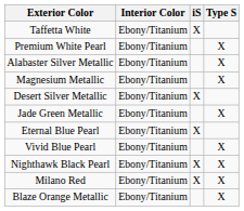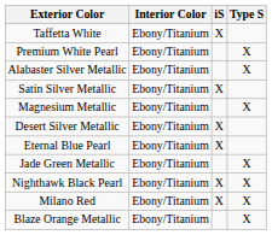 <table class="wikitable" Style="text-align:center">
 <tr>
 <th>Exterior Color</th>
 <th>Interior Color</th>
 <th>iS</th>
 <th>Type S</th>
 </tr>
 <tr>
 <td>Taffetta White</td>
 <td>Ebony/Titanium</td>
 <td>X</td>
 <td></td>
 </tr>
 <tr>
 <td>Premium White Pearl</td>
 <td>Ebony/Titanium</td>
 <td></td>
 <td>X</td>
 </tr>
 <tr>
 <td>Alabaster Silver Metallic</td>
 <td>Ebony/Titanium</td>
 <td></td>
 <td>X</td>
 </tr>
 <tr>
+<td>Satin Silver Metallic</td>
+<td>Ebony/Titanium</td>
+<td>X</td>
+<td></td>
+</tr>
+<tr>
 <td>Magnesium Metallic</td>
 <td>Ebony/Titanium</td>
 <td></td>
 <td>X</td>
 </tr>
 <tr>
 <td>Desert Silver Metallic</td>
 <td>Ebony/Titanium</td>
 <td>X</td>
 <td></td>
 </tr>
 <tr>
-<td>Jade Green Metallic</td>
-<td>Ebony/Titanium</td>
-<td></td>
-<td>X</td>
-</tr>
-<tr>
 <td>Eternal Blue Pearl</td>
 <td>Ebony/Titanium</td>
 <td>X</td>
 <td></td>
 </tr>
 <tr>
-<td>Vivid Blue Pearl</td>
+<td>Jade Green Metallic</td>
 <td>Ebony/Titanium</td>
 <td></td>
 <td>X</td>
 </tr>
 <tr>
 <td>Nighthawk Black Pearl</td>
 <td>Ebony/Titanium</td>
 <td>X</td>
 <td>X</td>
 </tr>
 <tr>
 <td>Milano Red</td>
 <td>Ebony/Titanium</td>
 <td>X</td>
 <td>X</td>
 </tr>
 <tr>
 <td>Blaze Orange Metallic</td>
 <td>Ebony/Titanium</td>
 <td></td>
 <td>X</td>
 </tr>
 </table>
